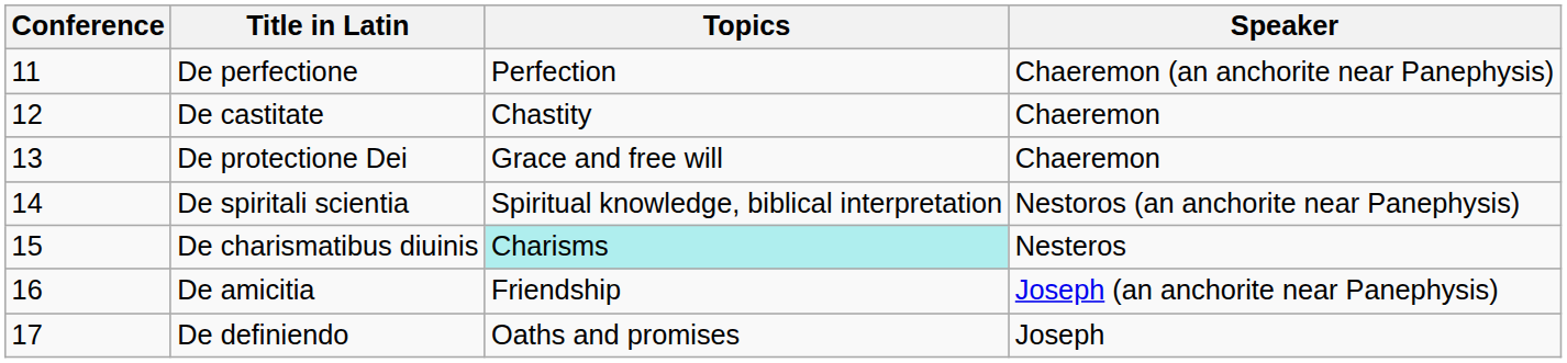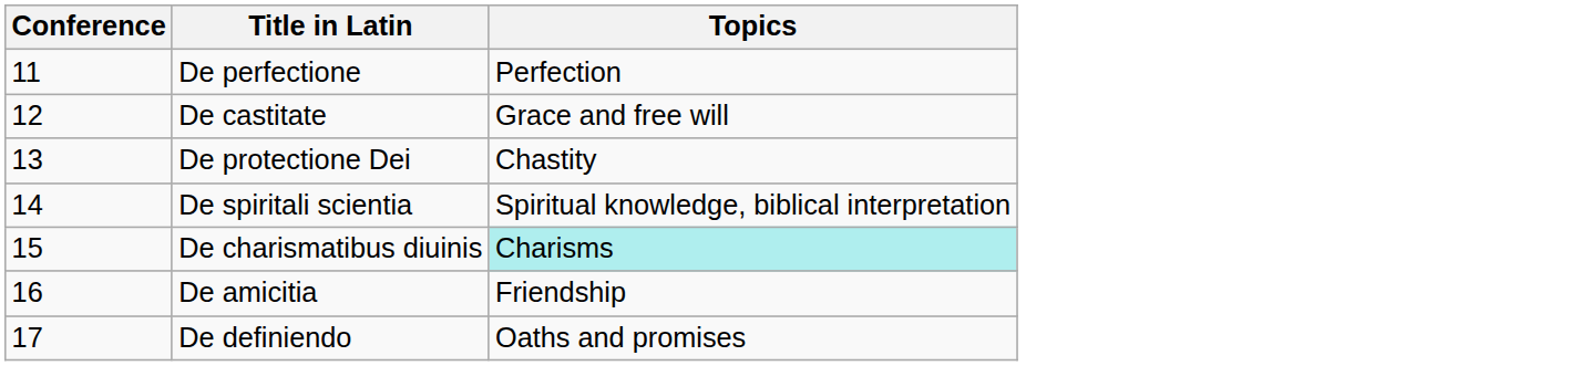 <table class="wikitable">
 <tr>
 <th>Conference</th>
 <th>Title in Latin</th>
 <th>Topics</th>
-<th>Speaker</th>
 </tr>
 <tr>
 <td>11</td>
 <td>De perfectione</td>
 <td>Perfection</td>
-<td>Chaeremon (an anchorite near Panephysis)</td>
 </tr>
 <tr>
 <td>12</td>
 <td>De castitate</td>
-<td>Chastity</td>
-<td>Chaeremon</td>
+<td>Grace and free will</td>
 </tr>
 <tr>
 <td>13</td>
 <td>De protectione Dei</td>
-<td>Grace and free will</td>
-<td>Chaeremon</td>
+<td>Chastity</td>
 </tr>
 <tr>
 <td>14</td>
 <td>De spiritali scientia</td>
 <td>Spiritual knowledge, biblical interpretation</td>
-<td>Nestoros (an anchorite near Panephysis)</td>
 </tr>
 <tr>
 <td>15</td>
 <td>De charismatibus diuinis</td>
 <td style="background: paleturquoise;">Charisms</td>
-<td>Nesteros</td>
 </tr>
 <tr>
 <td>16</td>
 <td>De amicitia</td>
 <td>Friendship</td>
-<td><a href='#'>Joseph</a> (an anchorite near Panephysis)</td>
 </tr>
 <tr>
 <td>17</td>
 <td>De definiendo</td>
 <td>Oaths and promises</td>
-<td>Joseph</td>
 </tr>
 </table>
